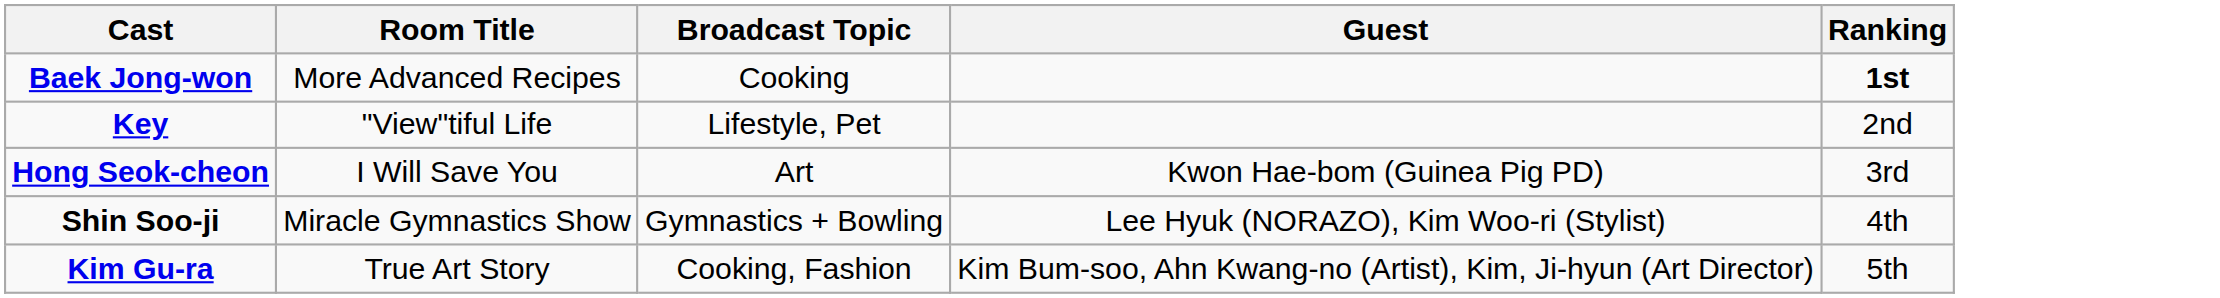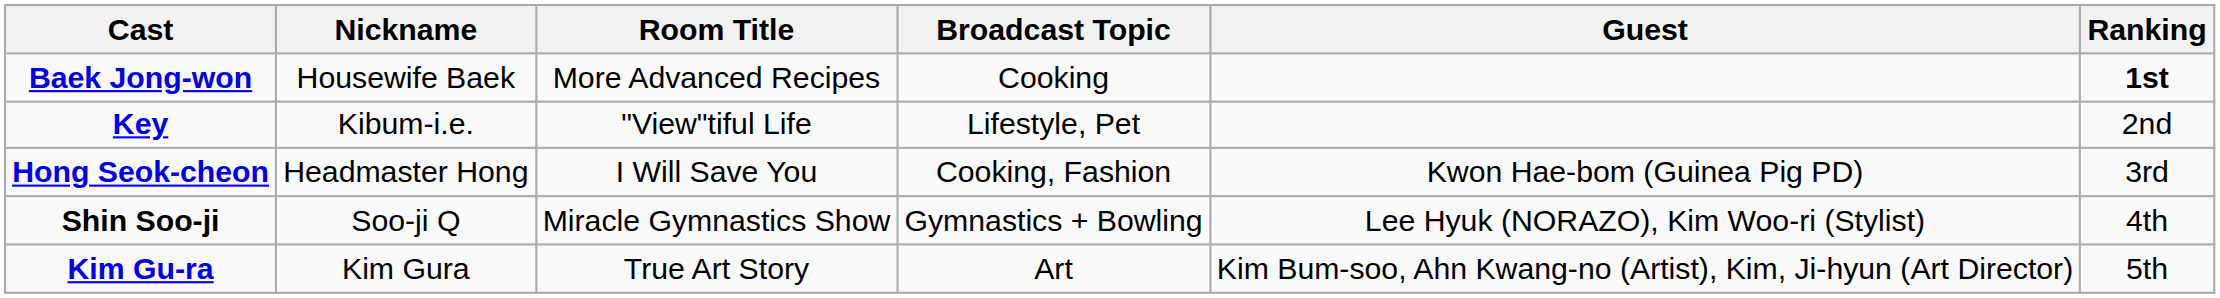 <table class="wikitable" style="font-size:90%;">
 <tr>
 <th>Cast</th>
+<th>Nickname</th>
 <th>Room Title</th>
 <th>Broadcast Topic</th>
 <th>Guest</th>
 <th>Ranking</th>
 </tr>
 <tr align="center">
 <td><strong><a href='#'>Baek Jong-won</a></strong></td>
+<td>Housewife Baek</td>
 <td>More Advanced Recipes</td>
 <td>Cooking</td>
 <td></td>
 <td><strong>1st</strong></td>
 </tr>
 <tr align="center">
 <td><strong><a href='#'>Key</a></strong></td>
+<td>Kibum-i.e.</td>
 <td>"View"tiful Life</td>
 <td>Lifestyle, Pet</td>
 <td></td>
 <td>2nd</td>
 </tr>
 <tr align="center">
 <td><strong><a href='#'>Hong Seok-cheon</a></strong></td>
+<td>Headmaster Hong</td>
 <td>I Will Save You</td>
-<td>Art</td>
+<td>Cooking, Fashion</td>
 <td>Kwon Hae-bom (Guinea Pig PD)</td>
 <td>3rd</td>
 </tr>
 <tr align="center">
 <td><strong>Shin Soo-ji</strong></td>
+<td>Soo-ji Q</td>
 <td>Miracle Gymnastics Show</td>
 <td>Gymnastics + Bowling</td>
 <td>Lee Hyuk (NORAZO), Kim Woo-ri (Stylist)</td>
 <td>4th</td>
 </tr>
 <tr align="center">
 <td><strong><a href='#'>Kim Gu-ra</a></strong></td>
+<td>Kim Gura</td>
 <td>True Art Story</td>
-<td>Cooking, Fashion</td>
+<td>Art</td>
 <td>Kim Bum-soo, Ahn Kwang-no (Artist), Kim, Ji-hyun (Art Director)</td>
 <td>5th</td>
 </tr>
 </table>
